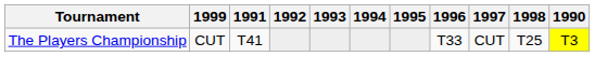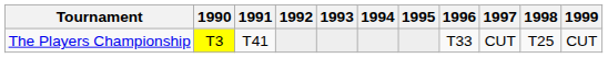 <table class="wikitable" style="font-size:95%;text-align:center;">
 <tr>
 <th>Tournament</th>
-<th>1999</th>
+<th>1990</th>
 <th>1991</th>
 <th>1992</th>
 <th>1993</th>
 <th>1994</th>
 <th>1995</th>
 <th>1996</th>
 <th>1997</th>
 <th>1998</th>
-<th>1990</th>
+<th>1999</th>
 </tr>
 <tr>
 <td align=left><a href='#'>The Players Championship</a></td>
-<td>CUT</td>
+<td style="background:yellow;">T3</td>
 <td>T41</td>
 <td style="background:#eeeeee;"></td>
 <td style="background:#eeeeee;"></td>
 <td style="background:#eeeeee;"></td>
 <td style="background:#eeeeee;"></td>
 <td>T33</td>
 <td>CUT</td>
 <td>T25</td>
-<td style="background:yellow;">T3</td>
+<td>CUT</td>
 </tr>
 </table>
